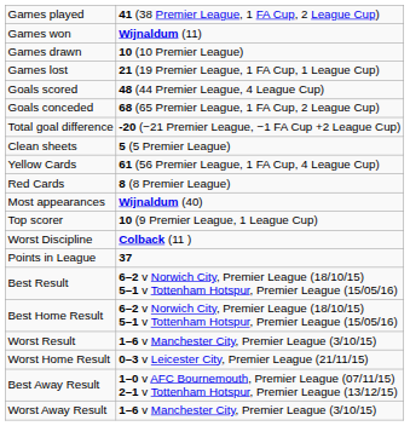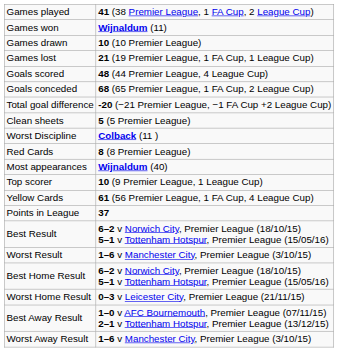 <table class="wikitable">
 <tr>
 <td>Games played</td>
 <td><strong>41</strong> (38 <a href='#'>Premier League</a>, 1 <a href='#'>FA Cup</a>, 2 <a href='#'>League Cup</a>)</td>
 </tr>
 <tr>
 <td>Games won</td>
 <td> <strong><a href='#'>Wijnaldum</a></strong> (11)</td>
 </tr>
 <tr>
 <td>Games drawn</td>
 <td><strong>10</strong> (10 Premier League)</td>
 </tr>
 <tr>
 <td>Games lost</td>
 <td><strong>21</strong> (19 Premier League, 1 FA Cup, 1 League Cup)</td>
 </tr>
 <tr>
 <td>Goals scored</td>
 <td><strong>48</strong> (44 Premier League, 4 League Cup)</td>
 </tr>
 <tr>
 <td>Goals conceded</td>
 <td><strong>68</strong> (65 Premier League, 1 FA Cup, 2 League Cup)</td>
 </tr>
 <tr>
 <td>Total goal difference</td>
 <td><strong>-20</strong> (−21 Premier League, −1 FA Cup +2 League Cup)</td>
 </tr>
 <tr>
 <td>Clean sheets</td>
 <td><strong>5</strong> (5 Premier League)</td>
 </tr>
 <tr>
-<td>Yellow Cards</td>
-<td><strong>61</strong> (56 Premier League, 1 FA Cup, 4 League Cup)</td>
+<td>Worst Discipline</td>
+<td> <strong><a href='#'>Colback</a></strong> (11 )</td>
 </tr>
 <tr>
 <td>Red Cards</td>
 <td><strong>8</strong> (8 Premier League)</td>
 </tr>
 <tr>
 <td>Most appearances</td>
 <td> <strong><a href='#'>Wijnaldum</a></strong>  (40)</td>
 </tr>
 <tr>
 <td>Top scorer</td>
 <td><strong>10</strong> (9 Premier League, 1 League Cup)</td>
 </tr>
 <tr>
-<td>Worst Discipline</td>
-<td> <strong><a href='#'>Colback</a></strong> (11 )</td>
+<td>Yellow Cards</td>
+<td><strong>61</strong> (56 Premier League, 1 FA Cup, 4 League Cup)</td>
 </tr>
 <tr>
 <td>Points in League</td>
 <td><strong>37</strong></td>
 </tr>
 <tr>
 <td>Best Result</td>
 <td><strong>6–2</strong> v <a href='#'>Norwich City</a>, Premier League (18/10/15)<br><strong>5–1</strong> v <a href='#'>Tottenham Hotspur</a>, Premier League (15/05/16)</td>
 </tr>
 <tr>
+<td>Worst Result</td>
+<td><strong>1–6</strong> v <a href='#'>Manchester City</a>, Premier League (3/10/15)</td>
+</tr>
+<tr>
 <td>Best Home Result</td>
 <td><strong>6–2</strong> v <a href='#'>Norwich City</a>, Premier League (18/10/15)<br><strong>5–1</strong> v <a href='#'>Tottenham Hotspur</a>, Premier League (15/05/16)</td>
-</tr>
-<tr>
-<td>Worst Result</td>
-<td><strong>1–6</strong> v <a href='#'>Manchester City</a>, Premier League (3/10/15)</td>
 </tr>
 <tr>
 <td>Worst Home Result</td>
 <td><strong>0–3</strong> v <a href='#'>Leicester City</a>, Premier League (21/11/15)</td>
 </tr>
 <tr>
 <td>Best Away Result</td>
 <td><strong>1–0</strong> v <a href='#'>AFC Bournemouth</a>, Premier League (07/11/15)<br><strong>2–1</strong> v <a href='#'>Tottenham Hotspur</a>, Premier League (13/12/15)</td>
 </tr>
 <tr>
 <td>Worst Away Result</td>
 <td><strong>1–6</strong> v <a href='#'>Manchester City</a>, Premier League (3/10/15)</td>
 </tr>
 </table>
